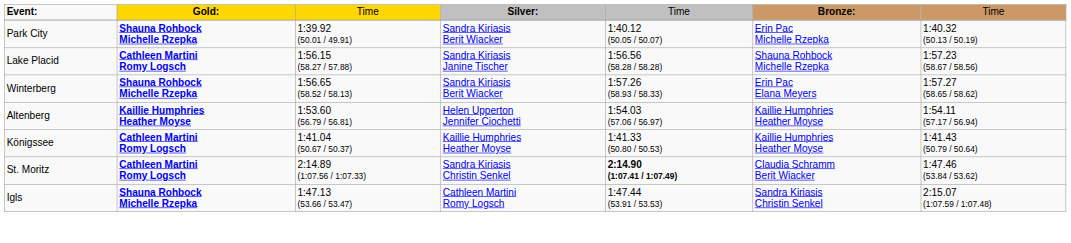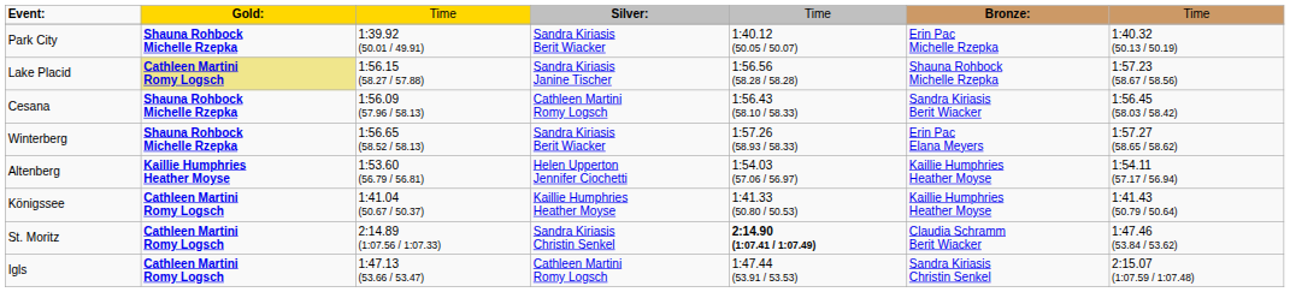 <table class="wikitable" width=85%>
 <tr>
 <td><strong>Event:</strong></td>
 <td style="text-align:center;background-color:gold;"><strong>Gold:</strong></td>
 <td style="text-align:center;background-color:gold;">Time</td>
 <td style="text-align:center;background-color:silver;"><strong>Silver:</strong></td>
 <td style="text-align:center;background-color:silver;">Time</td>
 <td style="text-align:center;background-color:#CC9966;"><strong>Bronze:</strong></td>
 <td style="text-align:center;background-color:#CC9966;">Time</td>
 </tr>
 <tr bgcolor="#cccccc">
 </tr>
 <tr>
 <td>Park City</td>
 <td><strong><a href='#'>Shauna Rohbock</a><br><a href='#'>Michelle Rzepka</a></strong><br><small><strong></strong></small></td>
 <td>1:39.92<br><small>(50.01 / 49.91)</small></td>
 <td><a href='#'>Sandra Kiriasis</a><br><a href='#'>Berit Wiacker</a><br><small></small></td>
 <td>1:40.12<br><small>(50.05 / 50.07)</small></td>
 <td><a href='#'>Erin Pac</a><br><a href='#'>Michelle Rzepka</a><br><small></small></td>
 <td>1:40.32<br><small>(50.13 / 50.19)</small></td>
 </tr>
 <tr>
 <td>Lake Placid</td>
-<td><strong><a href='#'>Cathleen Martini</a><br><a href='#'>Romy Logsch</a> <br><small></small></strong></td>
+<td style="background: khaki;"><strong><a href='#'>Cathleen Martini</a><br><a href='#'>Romy Logsch</a> <br><small></small></strong></td>
 <td>1:56.15<br><small>(58.27 / 57.88)</small></td>
 <td><a href='#'>Sandra Kiriasis</a><br><a href='#'>Janine Tischer</a><br><small></small></td>
 <td>1:56.56<br><small>(58.28 / 58.28)</small></td>
 <td><a href='#'>Shauna Rohbock</a><br><a href='#'>Michelle Rzepka</a><br><small></small></td>
 <td>1:57.23<br><small>(58.67 / 58.56)</small></td>
+</tr>
+<tr>
+<td>Cesana</td>
+<td><strong><a href='#'>Shauna Rohbock</a><br><a href='#'>Michelle Rzepka</a></strong><br><small><strong></strong></small></td>
+<td>1:56.09 <br><small>(57.96 / 58.13)</small></td>
+<td><a href='#'>Cathleen Martini</a><br><a href='#'>Romy Logsch</a> <br><small></small></td>
+<td>1:56.43<br><small>(58.10 / 58.33)</small></td>
+<td><a href='#'>Sandra Kiriasis</a><br><a href='#'>Berit Wiacker</a><br><small></small></td>
+<td>1:56.45<br><small>(58.03 / 58.42)</small></td>
 </tr>
 <tr>
 <td>Winterberg</td>
 <td><strong><a href='#'>Shauna Rohbock</a><br><a href='#'>Michelle Rzepka</a><br><small></small></strong></td>
 <td>1:56.65<br><small>(58.52 / 58.13)</small></td>
 <td><a href='#'>Sandra Kiriasis</a><br><a href='#'>Berit Wiacker</a><br><small></small></td>
 <td>1:57.26<br><small>(58.93 / 58.33)</small></td>
 <td><a href='#'>Erin Pac</a><br><a href='#'>Elana Meyers</a><br><small></small></td>
 <td>1:57.27<br><small>(58.65 / 58.62)</small></td>
 </tr>
 <tr>
 <td>Altenberg</td>
 <td><strong><a href='#'>Kaillie Humphries</a><br><a href='#'>Heather Moyse</a><br><small></small></strong></td>
 <td>1:53.60<br><small>(56.79 / 56.81)</small></td>
 <td><a href='#'>Helen Upperton</a><br><a href='#'>Jennifer Ciochetti</a><br><small></small></td>
 <td>1:54.03<br><small>(57.06 / 56.97)</small></td>
 <td><a href='#'>Kaillie Humphries</a><br><a href='#'>Heather Moyse</a><br><small></small></td>
 <td>1:54.11 <br><small>(57.17 / 56.94)</small></td>
 </tr>
 <tr>
 <td>Königssee</td>
 <td><strong><a href='#'>Cathleen Martini</a><br><a href='#'>Romy Logsch</a> <br><small></small></strong></td>
 <td>1:41.04<br><small>(50.67 / 50.37)</small></td>
 <td><a href='#'>Kaillie Humphries</a><br><a href='#'>Heather Moyse</a><br><small></small></td>
 <td>1:41.33<br><small>(50.80 / 50.53)</small></td>
 <td><a href='#'>Kaillie Humphries</a><br><a href='#'>Heather Moyse</a><br><small></small></td>
 <td>1:41.43 <br><small>(50.79 / 50.64)</small></td>
 </tr>
 <tr>
 <td>St. Moritz</td>
 <td><strong><a href='#'>Cathleen Martini</a><br><a href='#'>Romy Logsch</a> <br><small></small></strong></td>
 <td>2:14.89<br><small>(1:07.56 / 1:07.33)</small></td>
 <td><a href='#'>Sandra Kiriasis</a><br><a href='#'>Christin Senkel</a><br><small></small></td>
 <td><strong>2:14.90 <br><small>(1:07.41 / 1:07.49)</small></strong></td>
 <td><a href='#'>Claudia Schramm</a><br><a href='#'>Berit Wiacker</a><br><small></small></td>
 <td>1:47.46<br><small>(53.84 / 53.62)</small></td>
 </tr>
 <tr>
 <td>Igls</td>
-<td><strong><a href='#'>Shauna Rohbock</a><br><a href='#'>Michelle Rzepka</a><br><small></small></strong></td>
+<td><strong><a href='#'>Cathleen Martini</a><br><a href='#'>Romy Logsch</a> <br><small></small></strong></td>
 <td>1:47.13 <br><small>(53.66 / 53.47)</small></td>
 <td><a href='#'>Cathleen Martini</a><br><a href='#'>Romy Logsch</a> <br><small></small></td>
 <td>1:47.44<br><small>(53.91 / 53.53)</small></td>
 <td><a href='#'>Sandra Kiriasis</a><br><a href='#'>Christin Senkel</a><br><small></small></td>
 <td>2:15.07 <br><small>(1:07.59 / 1:07.48)</small></td>
 </tr>
 </table>
